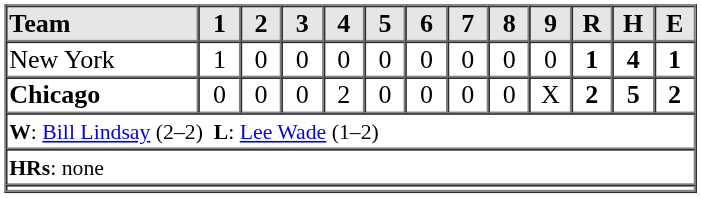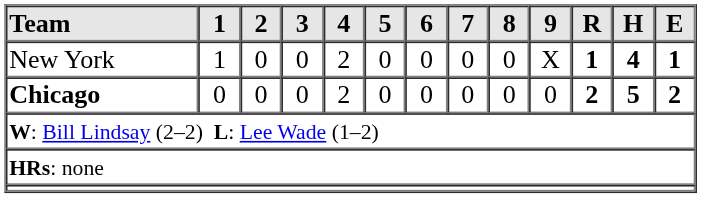 <table border=1 cellspacing=0 width=425 style="margin-left:3em;">
 <tr style="text-align:center; background-color:#e6e6e6;">
 <th align=left width=28%>Team</th>
 <th width=6%>1</th>
 <th width=6%>2</th>
 <th width=6%>3</th>
 <th width=6%>4</th>
 <th width=6%>5</th>
 <th width=6%>6</th>
 <th width=6%>7</th>
 <th width=6%>8</th>
 <th width=6%>9</th>
 <th width=6%>R</th>
 <th width=6%>H</th>
 <th width=6%>E</th>
 </tr>
 <tr style="text-align:center;">
 <td align=left>New York</td>
 <td>1</td>
 <td>0</td>
 <td>0</td>
+<td>2</td>
 <td>0</td>
 <td>0</td>
 <td>0</td>
 <td>0</td>
-<td>0</td>
-<td>0</td>
+<td>X</td>
 <td><strong>1</strong></td>
 <td><strong>4</strong></td>
 <td><strong>1</strong></td>
 </tr>
 <tr style="text-align:center;">
 <td align=left><strong>Chicago</strong></td>
 <td>0</td>
 <td>0</td>
 <td>0</td>
 <td>2</td>
 <td>0</td>
 <td>0</td>
 <td>0</td>
 <td>0</td>
-<td>X</td>
+<td>0</td>
 <td><strong>2</strong></td>
 <td><strong>5</strong></td>
 <td><strong>2</strong></td>
 </tr>
 <tr style="text-align:left;">
 <td colspan=14><small><strong>W</strong>: <a href='#'>Bill Lindsay</a> (2–2)  <strong>L</strong>: <a href='#'>Lee Wade</a> (1–2)</small></td>
 </tr>
 <tr style="text-align:left;">
 <td colspan=14><small><strong>HRs</strong>: none</small></td>
 </tr>
 <tr style="text-align:left;">
 <td colspan=14></td>
 </tr>
 <tr style="text-align:left;">
 </tr>
 </table>
